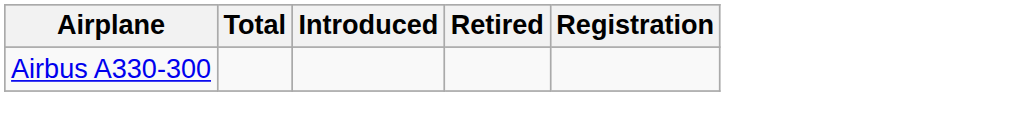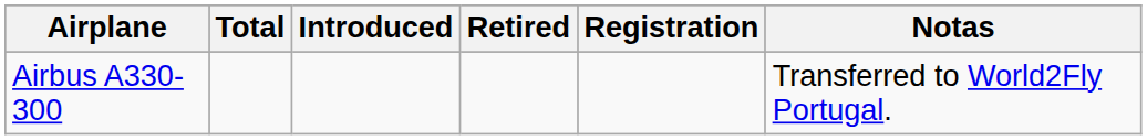 <table class="wikitable">
 <tr>
 <th>Airplane</th>
 <th>Total</th>
 <th>Introduced</th>
 <th>Retired</th>
 <th>Registration</th>
+<th>Notas</th>
 </tr>
 <tr>
 <td><a href='#'>Airbus A330-300</a></td>
 <td></td>
 <td></td>
 <td></td>
 <td></td>
+<td>Transferred to <a href='#'>World2Fly Portugal</a>.</td>
 </tr>
 </table>
